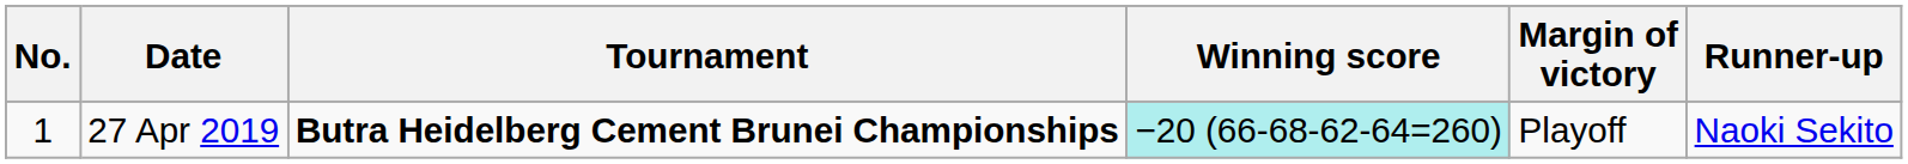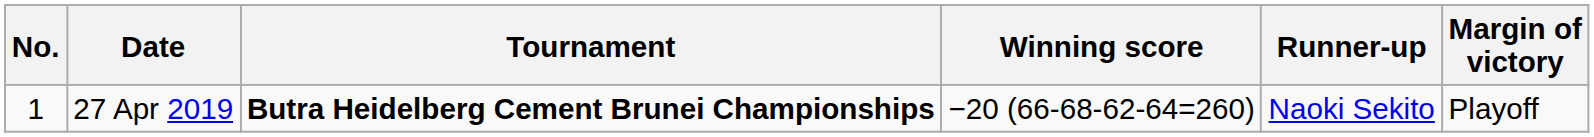 <table class="wikitable" style="font-size:95%;">
 <tr>
 <th>No.</th>
 <th>Date</th>
 <th>Tournament</th>
 <th>Winning score</th>
+<th>Runner-up</th>
 <th>Margin of<br>victory</th>
-<th>Runner-up</th>
 </tr>
 <tr>
 <td align=center>1</td>
 <td align=right>27 Apr <a href='#'>2019</a></td>
 <td><strong>Butra Heidelberg Cement Brunei Championships</strong></td>
-<td style="background: paleturquoise;">−20 (66-68-62-64=260)</td>
+<td>−20 (66-68-62-64=260)</td>
+<td> <a href='#'>Naoki Sekito</a></td>
 <td>Playoff</td>
-<td> <a href='#'>Naoki Sekito</a></td>
 </tr>
 </table>
